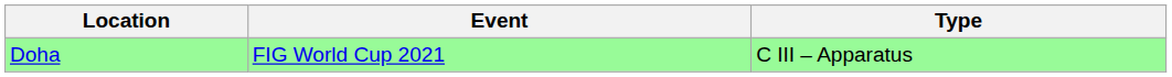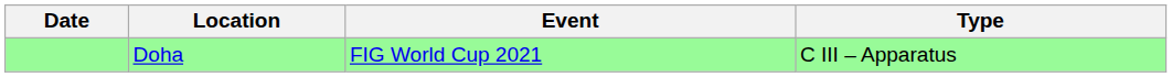 <table style="width:70%;" class="wikitable sortable">
 <tr>
+<th style="text-align:center;">Date</th>
 <th style="text-align:center;">Location</th>
 <th style="text-align:center;">Event</th>
 <th style="text-align:center;">Type</th>
 </tr>
 <tr bgcolor="98FB98">
+<td><br></td>
 <td> <a href='#'>Doha</a></td>
 <td><a href='#'>FIG World Cup 2021</a></td>
 <td>C III – Apparatus</td>
 </tr>
 </table>
